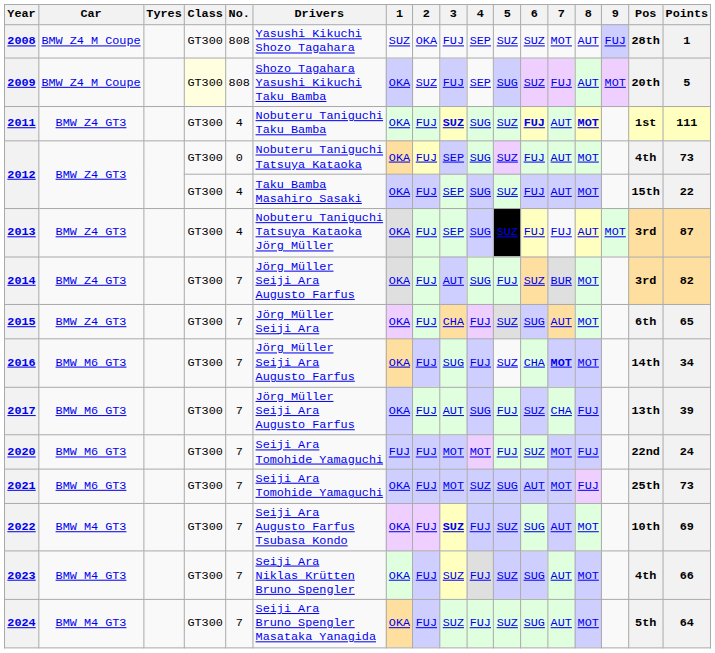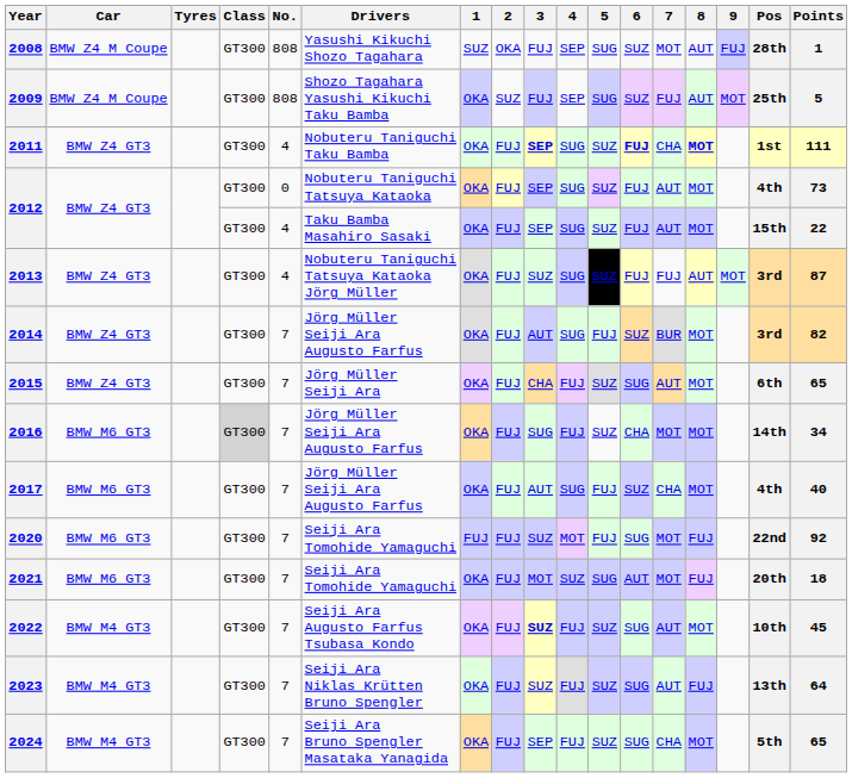 <table class="wikitable" style="text-align:center; font-size:90%">
 <tr>
 <th>Year</th>
 <th>Car</th>
 <th>Tyres</th>
 <th>Class</th>
 <th>No.</th>
 <th>Drivers</th>
 <th>1</th>
 <th>2</th>
 <th>3</th>
 <th>4</th>
 <th>5</th>
 <th>6</th>
 <th>7</th>
 <th>8</th>
 <th>9</th>
 <th>Pos</th>
 <th>Points</th>
 </tr>
 <tr>
 <th><a href='#'>2008</a></th>
 <td><a href='#'>BMW Z4 M Coupe</a></td>
 <td></td>
 <td>GT300</td>
 <td>808</td>
 <td align="left"> <a href='#'>Yasushi Kikuchi</a><br> <a href='#'>Shozo Tagahara</a></td>
 <td><a href='#'>SUZ</a></td>
 <td><a href='#'>OKA</a></td>
 <td><a href='#'>FUJ</a></td>
 <td><a href='#'>SEP</a></td>
-<td><a href='#'>SUZ</a><br></td>
+<td><a href='#'>SUG</a></td>
 <td><a href='#'>SUZ</a><br></td>
 <td><a href='#'>MOT</a><br></td>
 <td><a href='#'>AUT</a></td>
 <td style="background:#cfcfff;"><a href='#'>FUJ</a><br></td>
 <th>28th</th>
 <th>1</th>
 </tr>
 <tr>
 <th><a href='#'>2009</a></th>
 <td><a href='#'>BMW Z4 M Coupe</a></td>
 <td></td>
-<td style="background: lightyellow;">GT300</td>
+<td>GT300</td>
 <td>808</td>
 <td align="left"> <a href='#'>Shozo Tagahara</a><br> <a href='#'>Yasushi Kikuchi</a><br> <a href='#'>Taku Bamba</a></td>
 <td style="background:#cfcfff;"><a href='#'>OKA</a><br></td>
 <td><a href='#'>SUZ</a><br></td>
 <td style="background:#cfcfff;"><a href='#'>FUJ</a><br></td>
 <td><a href='#'>SEP</a></td>
 <td style="background:#cfcfff;"><a href='#'>SUG</a><br></td>
 <td style="background:#efcfff;"><a href='#'>SUZ</a><br></td>
 <td style="background:#efcfff;"><a href='#'>FUJ</a><br></td>
 <td style="background:#dfffdf;"><a href='#'>AUT</a><br></td>
 <td style="background:#efcfff;"><a href='#'>MOT</a><br></td>
-<th>20th</th>
+<th>25th</th>
 <th>5</th>
 </tr>
 <tr>
 <th><a href='#'>2011</a></th>
 <td><a href='#'>BMW Z4 GT3</a></td>
 <td></td>
 <td>GT300</td>
 <td>4</td>
 <td align="left"> <a href='#'>Nobuteru Taniguchi</a><br> <a href='#'>Taku Bamba</a></td>
 <td style="background:#dfffdf;"><a href='#'>OKA</a><br></td>
 <td style="background:#dfffdf;"><a href='#'>FUJ</a><br></td>
-<td style="background:#ffffbf;"><a href='#'><strong>SUZ</strong></a><br></td>
+<td style="background:#ffffbf;"><a href='#'><strong>SEP</strong></a><br></td>
 <td style="background:#dfffdf;"><a href='#'>SUG</a><br></td>
 <td style="background:#dfffdf;"><a href='#'>SUZ</a><br></td>
 <td style="background:#ffffbf;"><a href='#'><strong>FUJ</strong></a><br></td>
-<td style="background:#dfffdf;"><a href='#'>AUT</a><br></td>
+<td style="background:#dfffdf;"><a href='#'>CHA</a><br></td>
 <td style="background:#ffffbf;"><a href='#'><strong>MOT</strong></a><br></td>
 <td></td>
 <th style="background:#ffffbf;">1st</th>
 <th style="background:#ffffbf;">111</th>
 </tr>
 <tr>
 <th rowspan="2"><a href='#'>2012</a></th>
 <td rowspan="2"><a href='#'>BMW Z4 GT3</a></td>
 <td rowspan="2"></td>
 <td>GT300</td>
 <td>0</td>
 <td align="left"> <a href='#'>Nobuteru Taniguchi</a><br> <a href='#'>Tatsuya Kataoka</a></td>
 <td style="background:#ffdf9f;"><a href='#'>OKA</a><br></td>
 <td style="background:#ffffbf;"><a href='#'>FUJ</a><br></td>
 <td style="background:#cfcfff;"><a href='#'>SEP</a><br></td>
 <td style="background:#dfffdf;"><a href='#'>SUG</a><br></td>
 <td style="background:#efcfff;"><a href='#'>SUZ</a><br></td>
 <td style="background:#dfffdf;"><a href='#'>FUJ</a><br></td>
 <td style="background:#dfffdf;"><a href='#'>AUT</a><br></td>
 <td style="background:#dfffdf;"><a href='#'>MOT</a><br></td>
 <td></td>
 <th>4th</th>
 <th>73</th>
 </tr>
 <tr>
 <td>GT300</td>
 <td>4</td>
 <td align="left"> <a href='#'>Taku Bamba</a><br> <a href='#'>Masahiro Sasaki</a></td>
 <td style="background:#cfcfff;"><a href='#'>OKA</a><br></td>
 <td style="background:#cfcfff;"><a href='#'>FUJ</a><br></td>
 <td style="background:#dfffdf;"><a href='#'>SEP</a><br></td>
 <td style="background:#cfcfff;"><a href='#'>SUG</a><br></td>
 <td style="background:#dfffdf;"><a href='#'>SUZ</a><br></td>
 <td style="background:#cfcfff;"><a href='#'>FUJ</a><br></td>
 <td style="background:#cfcfff;"><a href='#'>AUT</a><br></td>
 <td style="background:#cfcfff;"><a href='#'>MOT</a><br></td>
 <td></td>
 <th>15th</th>
 <th>22</th>
 </tr>
 <tr>
 <th><a href='#'>2013</a></th>
 <td><a href='#'>BMW Z4 GT3</a></td>
 <td></td>
 <td>GT300</td>
 <td>4</td>
 <td align="left"> <a href='#'>Nobuteru Taniguchi</a><br> <a href='#'>Tatsuya Kataoka</a><br> <a href='#'>Jörg Müller</a></td>
 <td style="background:#dfdfdf;"><a href='#'>OKA</a><br></td>
 <td style="background:#dfffdf;"><a href='#'>FUJ</a><br></td>
-<td style="background:#dfffdf;"><a href='#'>SEP</a><br></td>
+<td style="background:#dfffdf;"><a href='#'>SUZ</a><br></td>
 <td style="background:#cfcfff;"><a href='#'>SUG</a><br></td>
 <td style="background:#000000; color:white;"><a href='#'>SUZ</a><br></td>
 <td style="background:#ffffbf;"><a href='#'>FUJ</a><br></td>
 <td><a href='#'>FUJ</a></td>
 <td style="background:#ffffbf;"><a href='#'>AUT</a><br></td>
 <td style="background:#dfffdf;"><a href='#'>MOT</a><br></td>
 <th style="background:#ffdf9f;">3rd</th>
 <th style="background:#ffdf9f;">87</th>
 </tr>
 <tr>
 <th><a href='#'>2014</a></th>
 <td><a href='#'>BMW Z4 GT3</a></td>
 <td></td>
 <td>GT300</td>
 <td>7</td>
 <td align="left"> <a href='#'>Jörg Müller</a><br> <a href='#'>Seiji Ara</a><br> <a href='#'>Augusto Farfus</a></td>
 <td style="background:#dfdfdf;"><a href='#'>OKA</a><br></td>
 <td style="background:#dfffdf;"><a href='#'>FUJ</a><br></td>
 <td style="background:#cfcfff;"><a href='#'>AUT</a><br></td>
 <td style="background:#dfffdf;"><a href='#'>SUG</a><br></td>
 <td style="background:#dfffdf;"><a href='#'>FUJ</a><br></td>
 <td style="background:#ffdf9f;"><a href='#'>SUZ</a><br></td>
 <td style="background:#dfdfdf;"><a href='#'>BUR</a><br></td>
 <td style="background:#dfffdf;"><a href='#'>MOT</a><br></td>
 <td></td>
 <th style="background:#ffdf9f;">3rd</th>
 <th style="background:#ffdf9f;">82</th>
 </tr>
 <tr>
 <th><a href='#'>2015</a></th>
 <td><a href='#'>BMW Z4 GT3</a></td>
 <td></td>
 <td>GT300</td>
 <td>7</td>
 <td align="left"> <a href='#'>Jörg Müller</a><br> <a href='#'>Seiji Ara</a></td>
 <td style="background:#efcfff;"><a href='#'>OKA</a><br></td>
 <td style="background:#dfffdf;"><a href='#'>FUJ</a><br></td>
 <td style="background:#ffdf9f;"><a href='#'>CHA</a><br></td>
 <td style="background:#efcfff;"><a href='#'>FUJ</a><br></td>
 <td style="background:#dfdfdf;"><a href='#'>SUZ</a><br></td>
 <td style="background:#cfcfff;"><a href='#'>SUG</a><br></td>
 <td style="background:#ffdf9f;"><a href='#'>AUT</a><br></td>
 <td style="background:#dfffdf;"><a href='#'>MOT</a><br></td>
 <td></td>
 <th>6th</th>
 <th>65</th>
 </tr>
 <tr>
 <th><a href='#'>2016</a></th>
 <td><a href='#'>BMW M6 GT3</a></td>
 <td></td>
-<td>GT300</td>
+<td style="background: lightgrey;">GT300</td>
 <td>7</td>
 <td align="left"> <a href='#'>Jörg Müller</a><br> <a href='#'>Seiji Ara</a><br> <a href='#'>Augusto Farfus</a></td>
 <td style="background:#ffdf9f;"><a href='#'>OKA</a><br></td>
 <td style="background:#cfcfff;"><a href='#'>FUJ</a><br></td>
 <td style="background:#dfffdf;"><a href='#'>SUG</a><br></td>
 <td style="background:#cfcfff;"><a href='#'>FUJ</a><br></td>
 <td><a href='#'>SUZ</a><br></td>
 <td style="background:#dfffdf;"><a href='#'>CHA</a><br></td>
-<td style="background:#cfcfff;"><strong><a href='#'>MOT</a><br></strong></td>
+<td style="background:#cfcfff;"><a href='#'>MOT</a><br></td>
 <td style="background:#cfcfff;"><a href='#'>MOT</a><br></td>
 <td></td>
 <th>14th</th>
 <th>34</th>
 </tr>
 <tr>
 <th><a href='#'>2017</a></th>
 <td><a href='#'>BMW M6 GT3</a></td>
 <td></td>
 <td>GT300</td>
 <td>7</td>
 <td align="left"> <a href='#'>Jörg Müller</a><br> <a href='#'>Seiji Ara</a><br> <a href='#'>Augusto Farfus</a></td>
 <td style="background:#cfcfff;"><a href='#'>OKA</a><br></td>
 <td style="background:#dfffdf;"><a href='#'>FUJ</a><br></td>
 <td style="background:#dfffdf;"><a href='#'>AUT</a><br></td>
 <td style="background:#cfcfff;"><a href='#'>SUG</a><br></td>
 <td style="background:#dfffdf;"><a href='#'>FUJ</a><br></td>
 <td style="background:#cfcfff;"><a href='#'>SUZ</a><br></td>
 <td style="background:#dfffdf;"><a href='#'>CHA</a><br></td>
-<td style="background:#cfcfff;"><a href='#'>FUJ</a><br></td>
+<td style="background:#cfcfff;"><a href='#'>MOT</a><br></td>
 <td></td>
-<th>13th</th>
-<th>39</th>
+<th>4th</th>
+<th>40</th>
 </tr>
 <tr>
 <th><a href='#'>2020</a></th>
 <td><a href='#'>BMW M6 GT3</a></td>
 <td></td>
 <td>GT300</td>
 <td>7</td>
 <td align="left"> <a href='#'>Seiji Ara</a><br> <a href='#'>Tomohide Yamaguchi</a></td>
 <td style="background:#cfcfff;"><a href='#'>FUJ</a><br></td>
 <td style="background:#cfcfff;"><a href='#'>FUJ</a><br></td>
-<td style="background:#cfcfff;"><a href='#'>MOT</a><br></td>
+<td style="background:#cfcfff;"><a href='#'>SUZ</a><br></td>
 <td style="background:#efcfff;"><a href='#'>MOT</a><br></td>
 <td style="background:#dfffdf;"><a href='#'>FUJ</a><br></td>
-<td style="background:#dfffdf;"><a href='#'>SUZ</a><br></td>
+<td style="background:#dfffdf;"><a href='#'>SUG</a><br></td>
 <td style="background:#cfcfff;"><a href='#'>MOT</a><br></td>
 <td style="background:#cfcfff;"><a href='#'>FUJ</a><br></td>
 <td></td>
 <th>22nd</th>
-<th>24</th>
+<th>92</th>
 </tr>
 <tr>
 <th><a href='#'>2021</a></th>
 <td><a href='#'>BMW M6 GT3</a></td>
 <td></td>
 <td>GT300</td>
 <td>7</td>
 <td align="left"> <a href='#'>Seiji Ara</a><br> <a href='#'>Tomohide Yamaguchi</a></td>
 <td style="background:#cfcfff;"><a href='#'>OKA</a><br></td>
 <td style="background:#cfcfff;"><a href='#'>FUJ</a><br></td>
 <td style="background:#cfcfff;"><a href='#'>MOT</a><br></td>
 <td style="background:#cfcfff;"><a href='#'>SUZ</a><br></td>
 <td style="background:#cfcfff;"><a href='#'>SUG</a><br></td>
 <td style="background:#cfcfff;"><a href='#'>AUT</a><br></td>
 <td style="background:#cfcfff;"><a href='#'>MOT</a><br></td>
 <td style="background:#efcfff;"><a href='#'>FUJ</a><br></td>
 <td></td>
-<th>25th</th>
-<th>73</th>
+<th>20th</th>
+<th>18</th>
 </tr>
 <tr>
 <th><a href='#'>2022</a></th>
 <td><a href='#'>BMW M4 GT3</a></td>
 <td></td>
 <td>GT300</td>
 <td>7</td>
 <td align="left"> <a href='#'>Seiji Ara</a><br> <a href='#'>Augusto Farfus</a><br> <a href='#'>Tsubasa Kondo</a></td>
 <td style="background:#efcfff;"><a href='#'>OKA</a><br></td>
 <td style="background:#efcfff;"><a href='#'>FUJ</a><br></td>
 <td style="background:#ffffbf;"><a href='#'><strong>SUZ</strong></a><br></td>
 <td style="background:#cfcfff;"><a href='#'>FUJ</a><br></td>
 <td style="background:#cfcfff;"><a href='#'>SUZ</a><br></td>
 <td style="background:#dfffdf;"><a href='#'>SUG</a><br></td>
 <td style="background:#cfcfff;"><a href='#'>AUT</a><br></td>
 <td style="background:#dfffdf;"><a href='#'>MOT</a><br></td>
 <td></td>
 <th>10th</th>
-<th>69</th>
+<th>45</th>
 </tr>
 <tr>
 <th><a href='#'>2023</a></th>
 <td><a href='#'>BMW M4 GT3</a></td>
 <td></td>
 <td>GT300</td>
 <td>7</td>
 <td align="left"> <a href='#'>Seiji Ara</a><br> <a href='#'>Niklas Krütten</a><br> <a href='#'>Bruno Spengler</a></td>
 <td style="background:#dfffdf;"><a href='#'>OKA</a><br></td>
 <td style="background:#cfcfff;"><a href='#'>FUJ</a><br></td>
 <td style="background:#ffffbf;"><a href='#'>SUZ</a><br></td>
 <td style="background:#dfdfdf;"><a href='#'>FUJ</a><br></td>
 <td style="background:#cfcfff;"><a href='#'>SUZ</a><br></td>
 <td style="background:#cfcfff;"><a href='#'>SUG</a><br></td>
 <td style="background:#dfffdf;"><a href='#'>AUT</a><br></td>
-<td style="background:#cfcfff;"><a href='#'>MOT</a><br></td>
+<td style="background:#cfcfff;"><a href='#'>FUJ</a><br></td>
 <td></td>
-<th>4th</th>
-<th>66</th>
+<th>13th</th>
+<th>64</th>
 </tr>
 <tr>
 <th><a href='#'>2024</a></th>
 <td><a href='#'>BMW M4 GT3</a></td>
 <td></td>
 <td>GT300</td>
 <td>7</td>
 <td align="left"> <a href='#'>Seiji Ara</a><br> <a href='#'>Bruno Spengler</a><br> <a href='#'>Masataka Yanagida</a></td>
 <td style="background:#ffdf9f;"><a href='#'>OKA</a><br></td>
 <td style="background:#cfcfff;"><a href='#'>FUJ</a><br></td>
-<td style="background:#dfffdf;"><a href='#'>SUZ</a><br></td>
+<td style="background:#dfffdf;"><a href='#'>SEP</a><br></td>
 <td style="background:#dfffdf;"><a href='#'>FUJ</a><br></td>
 <td style="background:#dfffdf;"><a href='#'>SUZ</a><br></td>
 <td style="background:#dfffdf;"><a href='#'>SUG</a><br></td>
-<td style="background:#dfffdf;"><a href='#'>AUT</a><br></td>
+<td style="background:#dfffdf;"><a href='#'>CHA</a><br></td>
 <td style="background:#cfcfff;"><a href='#'>MOT</a><br></td>
 <td></td>
 <th>5th</th>
-<th>64</th>
+<th>65</th>
 </tr>
 </table>
